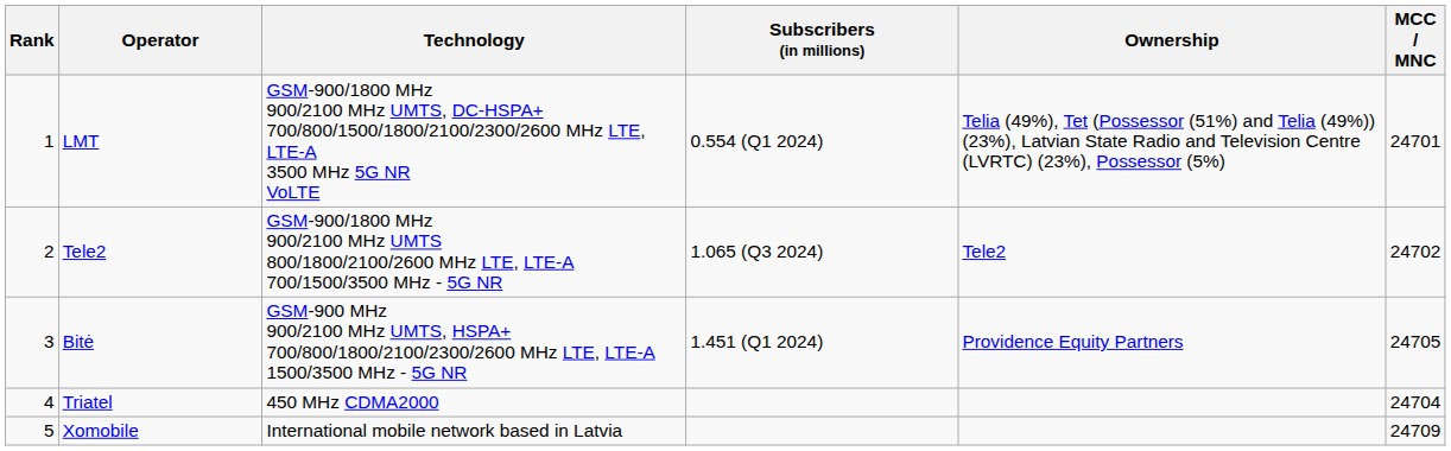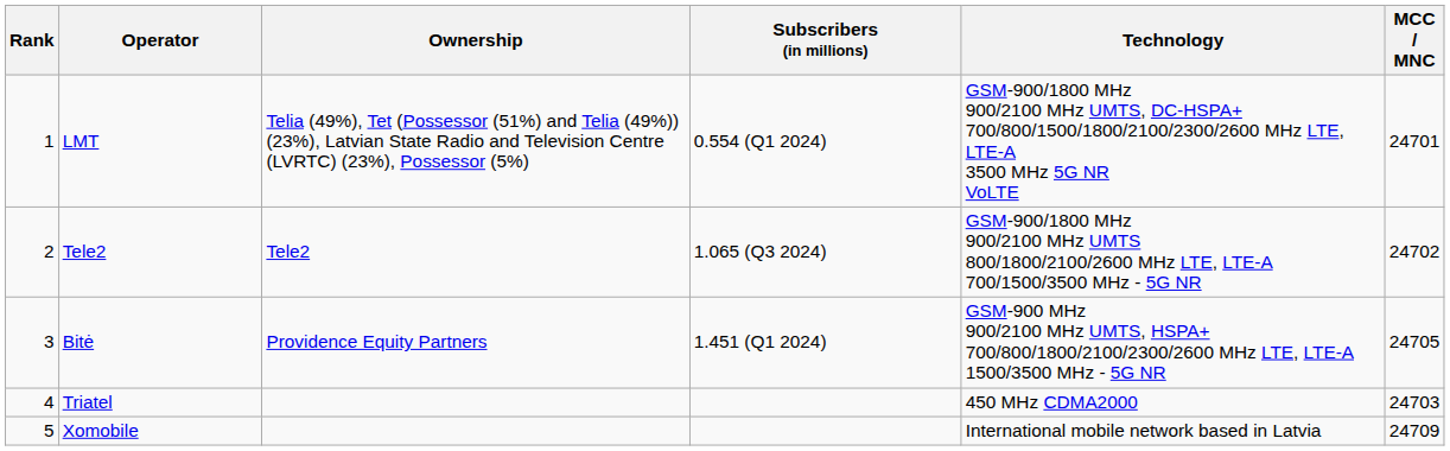 <table class="wikitable" style="width:100%;">
 <tr>
 <th style="width:3%;">Rank</th>
 <th style="width:15%;">Operator</th>
+<th style="width:32%;">Ownership</th>
+<th style="width:20%;">Subscribers<br><small>(in millions)</small></th>
 <th style="width:30%;">Technology</th>
-<th style="width:20%;">Subscribers<br><small>(in millions)</small></th>
-<th style="width:32%;">Ownership</th>
 <th>MCC / MNC</th>
 </tr>
 <tr>
 <td align=right>1</td>
 <td><a href='#'>LMT</a></td>
+<td><a href='#'>Telia</a> (49%), <a href='#'>Tet</a> (<a href='#'>Possessor</a> (51%) and <a href='#'>Telia</a> (49%)) (23%), Latvian State Radio and Television Centre (LVRTC) (23%), <a href='#'>Possessor</a> (5%)</td>
+<td>0.554 (Q1 2024)</td>
 <td><a href='#'>GSM</a>-900/1800 MHz<br>900/2100 MHz <a href='#'>UMTS</a>, <a href='#'>DC-HSPA+</a><br>700/800/1500/1800/2100/2300/2600 MHz <a href='#'>LTE</a>, <a href='#'>LTE-A</a><br>3500 MHz <a href='#'>5G NR</a><br><a href='#'>VoLTE</a></td>
-<td>0.554 (Q1 2024)</td>
-<td><a href='#'>Telia</a> (49%), <a href='#'>Tet</a> (<a href='#'>Possessor</a> (51%) and <a href='#'>Telia</a> (49%)) (23%), Latvian State Radio and Television Centre (LVRTC) (23%), <a href='#'>Possessor</a> (5%)</td>
 <td>24701</td>
 </tr>
 <tr>
 <td align=right>2</td>
 <td><a href='#'>Tele2</a></td>
+<td><a href='#'>Tele2</a></td>
+<td>1.065 (Q3 2024)</td>
 <td><a href='#'>GSM</a>-900/1800 MHz<br>900/2100 MHz <a href='#'>UMTS</a><br>800/1800/2100/2600 MHz <a href='#'>LTE</a>, <a href='#'>LTE-A</a><br>700/1500/3500 MHz - <a href='#'>5G NR</a></td>
-<td>1.065 (Q3 2024)</td>
-<td><a href='#'>Tele2</a></td>
 <td>24702</td>
 </tr>
 <tr>
 <td align=right>3</td>
 <td><a href='#'>Bitė</a></td>
+<td><a href='#'>Providence Equity Partners</a></td>
+<td>1.451 (Q1 2024)</td>
 <td><a href='#'>GSM</a>-900 MHz<br>900/2100 MHz <a href='#'>UMTS</a>, <a href='#'>HSPA+</a><br>700/800/1800/2100/2300/2600 MHz <a href='#'>LTE</a>, <a href='#'>LTE-A</a><br>1500/3500 MHz - <a href='#'>5G NR</a></td>
-<td>1.451 (Q1 2024)</td>
-<td><a href='#'>Providence Equity Partners</a></td>
 <td>24705</td>
 </tr>
 <tr>
 <td align=right>4</td>
 <td><a href='#'>Triatel</a></td>
-<td>450 MHz <a href='#'>CDMA2000</a></td>
 <td></td>
 <td></td>
-<td>24704</td>
+<td>450 MHz <a href='#'>CDMA2000</a></td>
+<td>24703</td>
 </tr>
 <tr>
 <td align=right>5</td>
 <td><a href='#'>Xomobile</a></td>
-<td>International mobile network based in Latvia</td>
 <td></td>
 <td></td>
+<td>International mobile network based in Latvia</td>
 <td>24709</td>
 </tr>
 </table>
